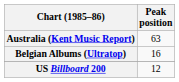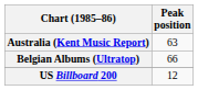 <table class="wikitable sortable plainrowheaders">
 <tr>
 <th>Chart (1985–86)</th>
 <th>Peak<br>position</th>
 </tr>
 <tr>
 <th scope="row">Australia (<a href='#'>Kent Music Report</a>)</th>
 <td style="text-align:center;">63</td>
 </tr>
 <tr>
 <th scope="row">Belgian Albums (<a href='#'>Ultratop</a>)</th>
-<td style="text-align:center;">16</td>
+<td style="text-align:center;">66</td>
 </tr>
 <tr>
 </tr>
 <tr>
 </tr>
 <tr>
 </tr>
 <tr>
 <th scope="row">US <a href='#'><em>Billboard</em> 200</a></th>
 <td align="center">12</td>
 </tr>
 </table>
